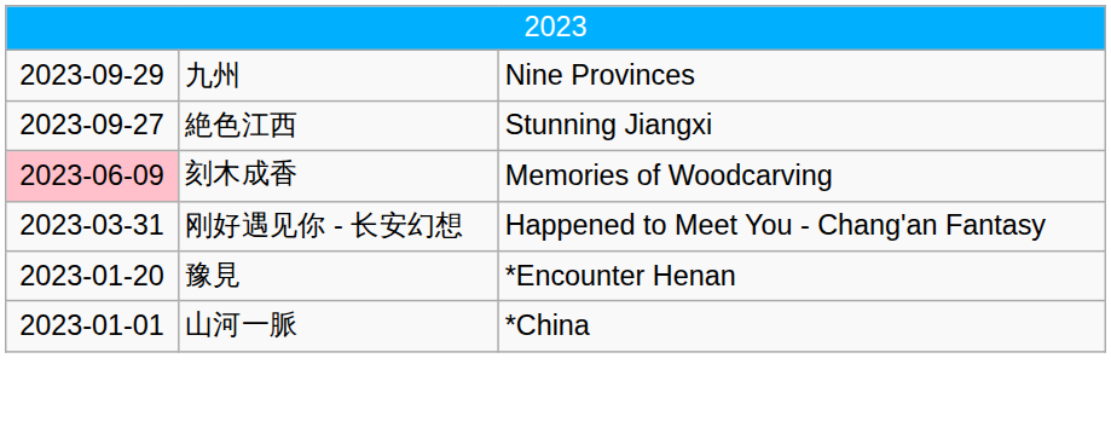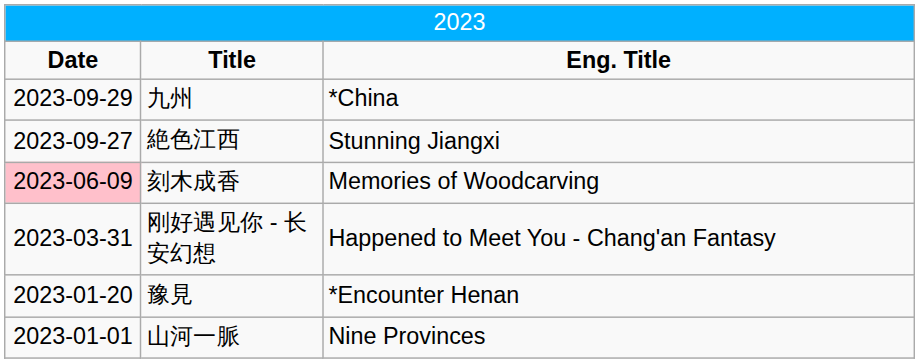 <table class="wikitable mw-collapsible mw-uncollapsed" width="100%" style="text-align:left">
 <tr style="background:#00B0FF; color:white ">
 <td colspan="3" align="center">2023</td>
 </tr>
 <tr>
+<td width="15%" align="center"><strong>Date</strong></td>
+<td width="20%" align="center"><strong>Title</strong></td>
+<td align="center"><strong>Eng. Title</strong></td>
+</tr>
+<tr>
 <td align="center">2023-09-29</td>
 <td>九州</td>
-<td>Nine Provinces</td>
+<td>*China</td>
 </tr>
 <tr>
 <td align="center">2023-09-27</td>
 <td>絶色江西</td>
 <td>Stunning Jiangxi</td>
 </tr>
 <tr>
 <td align="center" style="background: pink;">2023-06-09</td>
 <td>刻木成香</td>
 <td>Memories of Woodcarving</td>
 </tr>
 <tr>
 <td align="center">2023-03-31</td>
 <td>刚好遇见你 - 长安幻想</td>
 <td>Happened to Meet You - Chang'an Fantasy</td>
 </tr>
 <tr>
 <td align="center">2023-01-20</td>
 <td>豫見</td>
 <td>*Encounter Henan</td>
 </tr>
 <tr>
 <td align="center">2023-01-01</td>
 <td>山河一脈</td>
-<td>*China</td>
+<td>Nine Provinces</td>
 </tr>
 </table>
